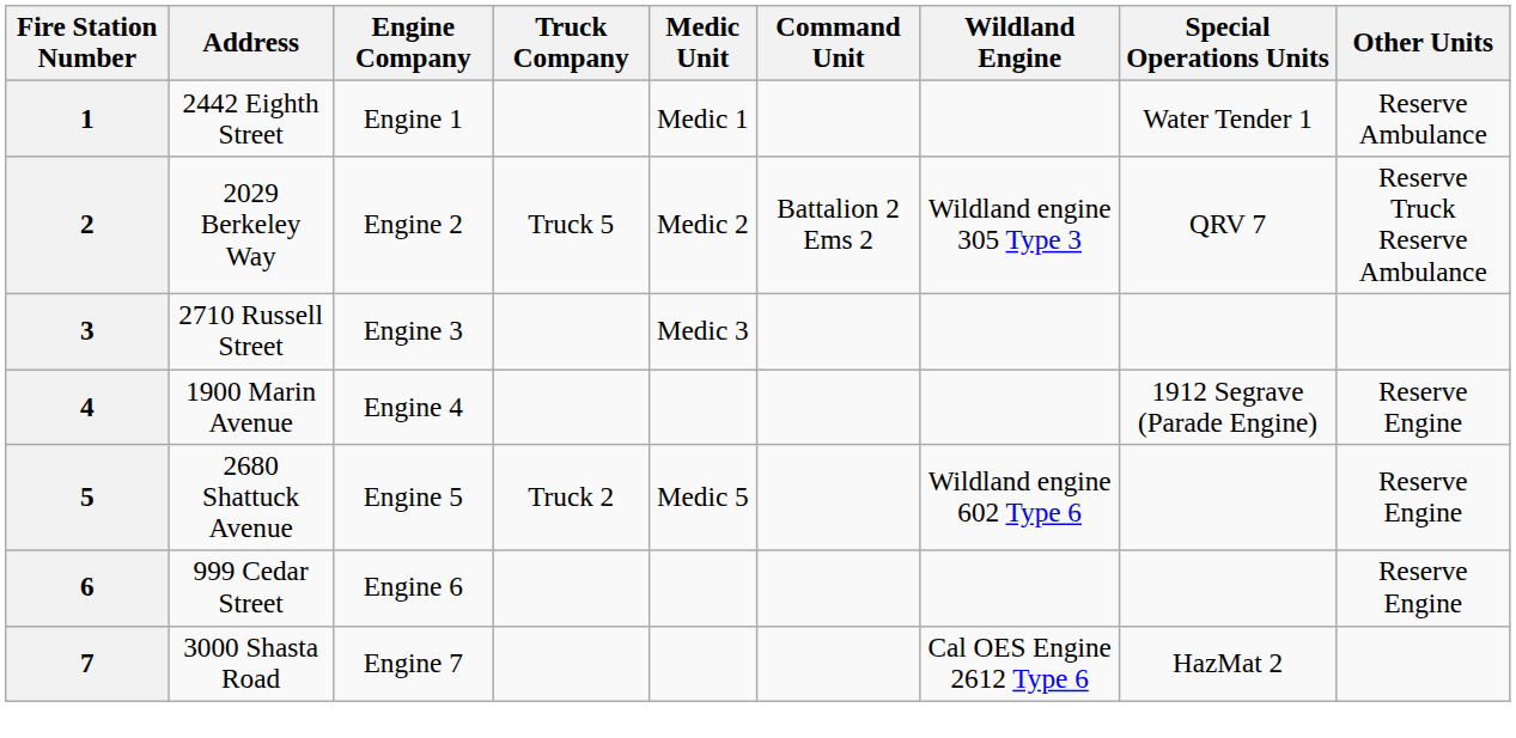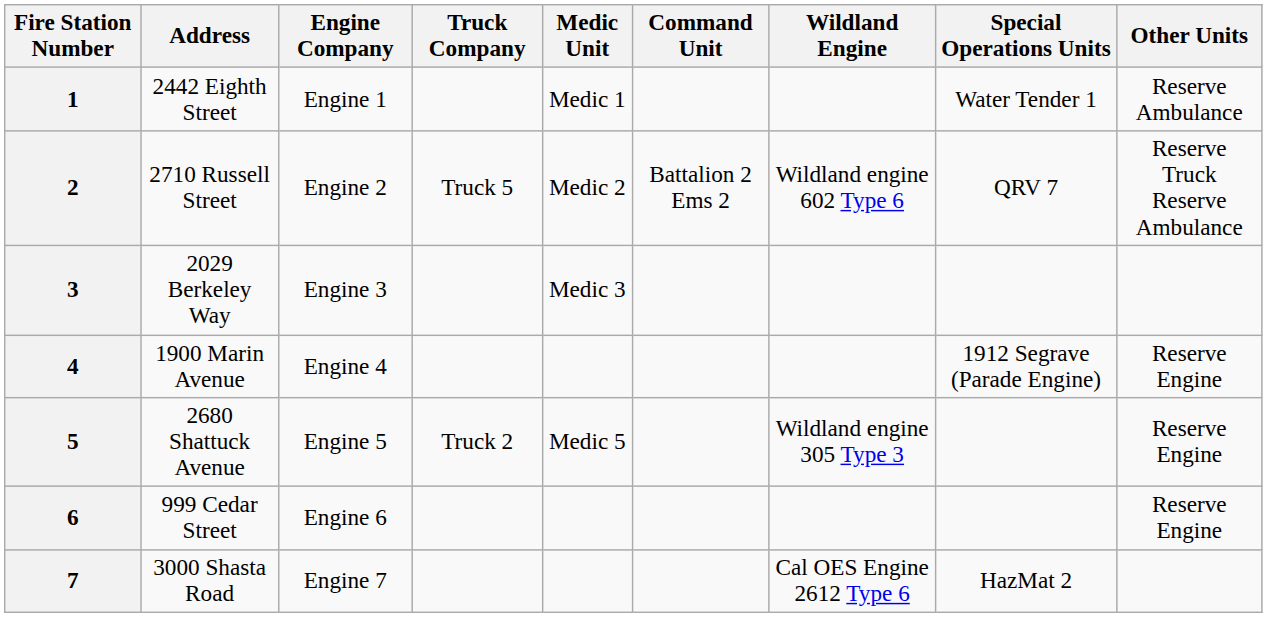 <table class="wikitable" style="text-align: center;">
 <tr>
 <th>Fire Station Number</th>
 <th>Address</th>
 <th>Engine Company</th>
 <th>Truck Company</th>
 <th>Medic Unit</th>
 <th>Command Unit</th>
 <th>Wildland Engine</th>
 <th>Special Operations Units</th>
 <th>Other Units</th>
 </tr>
 <tr>
 <th>1</th>
 <td>2442 Eighth Street</td>
 <td>Engine 1</td>
 <td></td>
 <td>Medic 1</td>
 <td></td>
 <td></td>
 <td>Water Tender 1</td>
 <td>Reserve Ambulance</td>
 </tr>
 <tr>
 <th>2</th>
-<td>2029 Berkeley Way</td>
+<td>2710 Russell Street</td>
 <td>Engine 2</td>
 <td>Truck 5</td>
 <td>Medic 2</td>
 <td>Battalion 2 Ems 2</td>
-<td>Wildland engine 305 <a href='#'>Type 3</a></td>
+<td>Wildland engine 602 <a href='#'>Type 6</a></td>
 <td>QRV 7</td>
 <td>Reserve Truck <br> Reserve Ambulance</td>
 </tr>
 <tr>
 <th>3</th>
-<td>2710 Russell Street</td>
+<td>2029 Berkeley Way</td>
 <td>Engine 3</td>
 <td></td>
 <td>Medic 3</td>
 <td></td>
 <td></td>
 <td></td>
 <td></td>
 </tr>
 <tr>
 <th>4</th>
 <td>1900 Marin Avenue</td>
 <td>Engine 4</td>
 <td></td>
 <td></td>
 <td></td>
 <td></td>
 <td>1912 Segrave (Parade Engine)</td>
 <td>Reserve Engine</td>
 </tr>
 <tr>
 <th>5</th>
 <td>2680 Shattuck Avenue</td>
 <td>Engine 5</td>
 <td>Truck 2</td>
 <td>Medic 5</td>
 <td></td>
-<td>Wildland engine 602 <a href='#'>Type 6</a></td>
+<td>Wildland engine 305 <a href='#'>Type 3</a></td>
 <td></td>
 <td>Reserve Engine</td>
 </tr>
 <tr>
 <th>6</th>
 <td>999 Cedar Street</td>
 <td>Engine 6</td>
 <td></td>
 <td></td>
 <td></td>
 <td></td>
 <td></td>
 <td>Reserve Engine</td>
 </tr>
 <tr>
 <th>7</th>
 <td>3000 Shasta Road</td>
 <td>Engine 7</td>
 <td></td>
 <td></td>
 <td></td>
 <td>Cal OES Engine 2612 <a href='#'>Type 6</a></td>
 <td>HazMat 2</td>
 </tr>
 </table>
